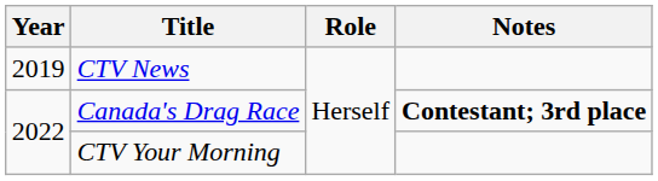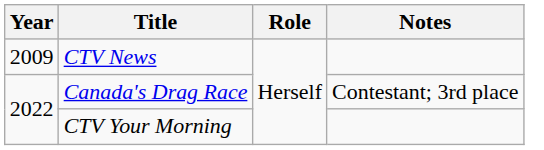 <table class="wikitable">
 <tr>
 <th>Year</th>
 <th>Title</th>
 <th>Role</th>
 <th>Notes</th>
 </tr>
 <tr>
-<td>2019</td>
+<td>2009</td>
 <td><em><a href='#'>CTV News</a></em></td>
 <td rowspan="3">Herself</td>
 <td></td>
 </tr>
 <tr>
 <td rowspan="2">2022</td>
 <td><em><a href='#'>Canada's Drag Race</a></em></td>
-<td><strong>Contestant; 3rd place</strong></td>
+<td>Contestant; 3rd place</td>
 </tr>
 <tr>
 <td><em>CTV Your Morning</em></td>
 <td></td>
 </tr>
 </table>
